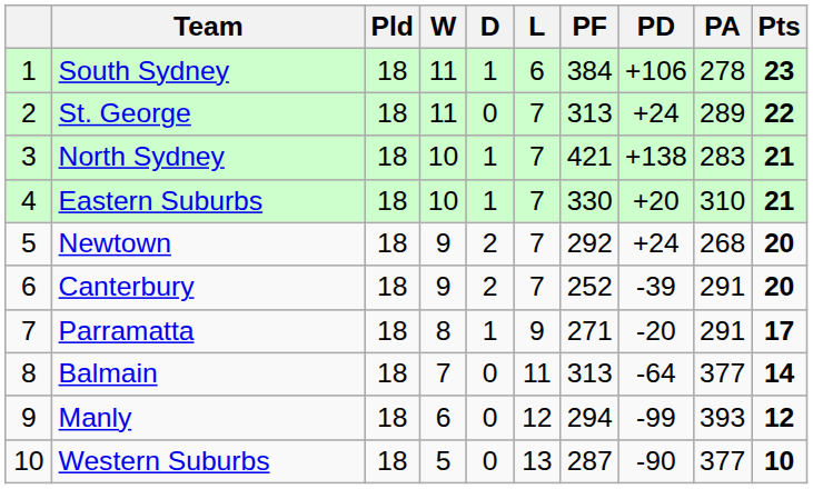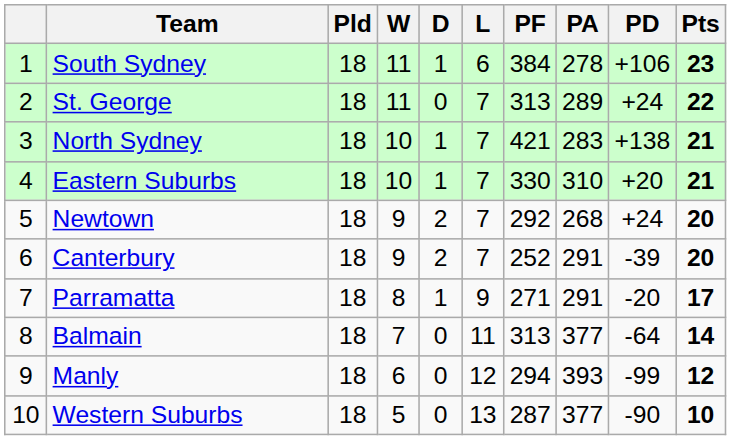 <table class="wikitable" style="text-align:center;">
 <tr>
 <th style="width:20px;" abbr="Position×"></th>
 <th width=175>Team</th>
 <th style="width:20px;" abbr="Played">Pld</th>
 <th style="width:20px;" abbr="Won">W</th>
 <th style="width:20px;" abbr="Drawn">D</th>
 <th style="width:20px;" abbr="Lost">L</th>
 <th style="width:20px;" abbr="Points for">PF</th>
+<th style="width:20px;" abbr="Points against">PA</th>
 <th style="width:20px;" abbr="Points difference">PD</th>
-<th style="width:20px;" abbr="Points against">PA</th>
 <th style="width:20px;" abbr="Points">Pts</th>
 </tr>
 <tr style="background:#cfc;">
 <td>1</td>
 <td style="text-align:left;"> <a href='#'>South Sydney</a></td>
 <td>18</td>
 <td>11</td>
 <td>1</td>
 <td>6</td>
 <td>384</td>
+<td>278</td>
 <td>+106</td>
-<td>278</td>
 <td><strong>23</strong></td>
 </tr>
 <tr style="background:#cfc;">
 <td>2</td>
 <td style="text-align:left;"> <a href='#'>St. George</a></td>
 <td>18</td>
 <td>11</td>
 <td>0</td>
 <td>7</td>
 <td>313</td>
+<td>289</td>
 <td>+24</td>
-<td>289</td>
 <td><strong>22</strong></td>
 </tr>
 <tr style="background:#cfc;">
 <td>3</td>
 <td style="text-align:left;"> <a href='#'>North Sydney</a></td>
 <td>18</td>
 <td>10</td>
 <td>1</td>
 <td>7</td>
 <td>421</td>
+<td>283</td>
 <td>+138</td>
-<td>283</td>
 <td><strong>21</strong></td>
 </tr>
 <tr style="background:#cfc;">
 <td>4</td>
 <td style="text-align:left;"> <a href='#'>Eastern Suburbs</a></td>
 <td>18</td>
 <td>10</td>
 <td>1</td>
 <td>7</td>
 <td>330</td>
+<td>310</td>
 <td>+20</td>
-<td>310</td>
 <td><strong>21</strong></td>
 </tr>
 <tr>
 <td>5</td>
 <td style="text-align:left;"> <a href='#'>Newtown</a></td>
 <td>18</td>
 <td>9</td>
 <td>2</td>
 <td>7</td>
 <td>292</td>
+<td>268</td>
 <td>+24</td>
-<td>268</td>
 <td><strong>20</strong></td>
 </tr>
 <tr>
 <td>6</td>
 <td style="text-align:left;"> <a href='#'>Canterbury</a></td>
 <td>18</td>
 <td>9</td>
 <td>2</td>
 <td>7</td>
 <td>252</td>
+<td>291</td>
 <td>-39</td>
-<td>291</td>
 <td><strong>20</strong></td>
 </tr>
 <tr>
 <td>7</td>
 <td style="text-align:left;"> <a href='#'>Parramatta</a></td>
 <td>18</td>
 <td>8</td>
 <td>1</td>
 <td>9</td>
 <td>271</td>
+<td>291</td>
 <td>-20</td>
-<td>291</td>
 <td><strong>17</strong></td>
 </tr>
 <tr>
 <td>8</td>
 <td style="text-align:left;"> <a href='#'>Balmain</a></td>
 <td>18</td>
 <td>7</td>
 <td>0</td>
 <td>11</td>
 <td>313</td>
+<td>377</td>
 <td>-64</td>
-<td>377</td>
 <td><strong>14</strong></td>
 </tr>
 <tr>
 <td>9</td>
 <td style="text-align:left;"> <a href='#'>Manly</a></td>
 <td>18</td>
 <td>6</td>
 <td>0</td>
 <td>12</td>
 <td>294</td>
+<td>393</td>
 <td>-99</td>
-<td>393</td>
 <td><strong>12</strong></td>
 </tr>
 <tr>
 <td>10</td>
 <td style="text-align:left;"> <a href='#'>Western Suburbs</a></td>
 <td>18</td>
 <td>5</td>
 <td>0</td>
 <td>13</td>
 <td>287</td>
+<td>377</td>
 <td>-90</td>
-<td>377</td>
 <td><strong>10</strong></td>
 </tr>
 </table>
